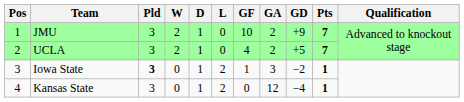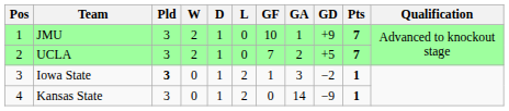 <table class="wikitable" style="text-align:center; margin: 1em auto">
 <tr>
 <th style=width:2em>Pos</th>
 <th style=width:13em>Team</th>
 <th style=width:2em>Pld</th>
 <th style=width:2em>W</th>
 <th style=width:2em>D</th>
 <th style=width:2em>L</th>
 <th style=width:2em>GF</th>
 <th style=width:2em>GA</th>
 <th style=width:2em>GD</th>
 <th style=width:2em>Pts</th>
 <th style=width:13em>Qualification</th>
 </tr>
 <tr bgcolor="#9eff9e">
 <td>1</td>
 <td style="text-align:left">JMU</td>
 <td>3</td>
 <td>2</td>
 <td>1</td>
 <td>0</td>
 <td>10</td>
-<td>2</td>
+<td>1</td>
 <td>+9<strong></strong></td>
 <td><strong>7</strong></td>
 <td rowspan="2">Advanced to knockout stage</td>
 </tr>
 <tr bgcolor="#9eff9e">
 <td>2</td>
 <td style="text-align:left">UCLA</td>
 <td>3</td>
 <td>2</td>
 <td>1</td>
 <td>0</td>
-<td>4</td>
+<td>7</td>
 <td>2</td>
 <td>+5</td>
 <td><strong>7</strong></td>
 </tr>
 <tr>
 <td>3</td>
 <td style="text-align:left">Iowa State</td>
 <td><strong>3</strong></td>
 <td>0</td>
 <td>1</td>
 <td>2</td>
 <td>1</td>
 <td>3</td>
 <td>−2</td>
 <td><strong>1</strong></td>
 <td rowspan="2"></td>
 </tr>
 <tr>
 <td>4</td>
 <td style="text-align:left">Kansas State</td>
 <td>3</td>
 <td>0</td>
 <td>1</td>
 <td>2</td>
 <td>0</td>
-<td>12</td>
-<td>−4<strong></strong></td>
+<td>14</td>
+<td>−9<strong></strong></td>
 <td><strong>1</strong></td>
 </tr>
 </table>
